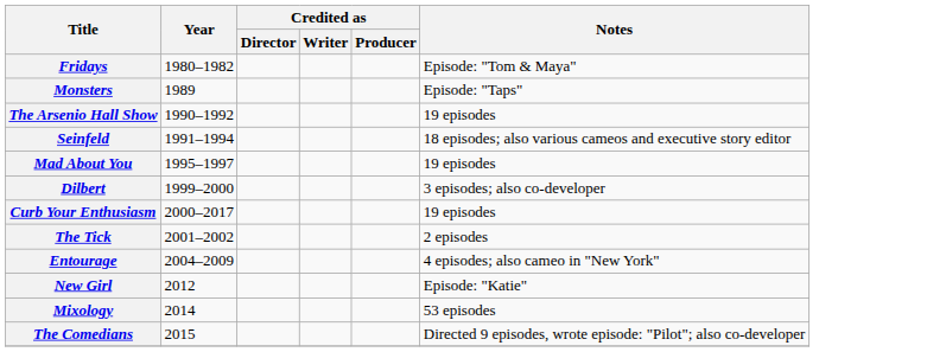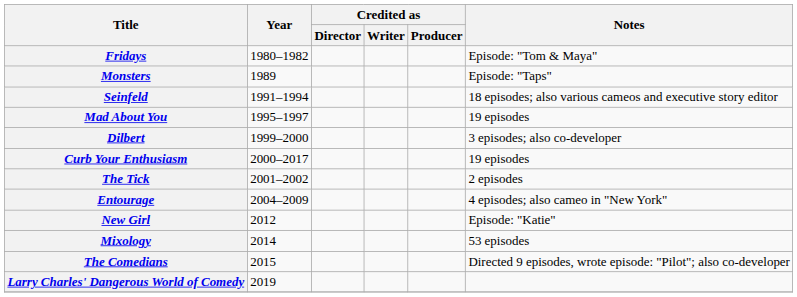 <table class="wikitable sortable plainrowheaders">
 <tr>
 <th rowspan="2" scope="col">Title</th>
 <th rowspan="2" scope="col">Year</th>
 <th colspan="3" scope="col">Credited as</th>
 <th rowspan="2" scope="col" class="unsortable">Notes</th>
 </tr>
 <tr>
 <th>Director</th>
 <th>Writer</th>
 <th>Producer</th>
 </tr>
 <tr>
 <th scope="row"><em><a href='#'>Fridays</a></em></th>
 <td>1980–1982</td>
 <td></td>
 <td></td>
 <td></td>
 <td>Episode: "Tom & Maya"</td>
 </tr>
 <tr>
 <th scope="row"><em><a href='#'>Monsters</a></em></th>
 <td>1989</td>
 <td></td>
 <td></td>
 <td></td>
 <td>Episode: "Taps"</td>
-</tr>
-<tr>
-<th scope="row"><em><a href='#'>The Arsenio Hall Show</a></em></th>
-<td>1990–1992</td>
-<td></td>
-<td></td>
-<td></td>
-<td>19 episodes</td>
 </tr>
 <tr>
 <th scope="row"><em><a href='#'>Seinfeld</a></em></th>
 <td>1991–1994</td>
 <td></td>
 <td></td>
 <td></td>
 <td>18 episodes; also various cameos and executive story editor</td>
 </tr>
 <tr>
 <th scope="row"><em><a href='#'>Mad About You</a></em></th>
 <td>1995–1997</td>
 <td></td>
 <td></td>
 <td></td>
 <td>19 episodes</td>
 </tr>
 <tr>
 <th scope="row"><em><a href='#'>Dilbert</a></em></th>
 <td>1999–2000</td>
 <td></td>
 <td></td>
 <td></td>
 <td>3 episodes; also co-developer</td>
 </tr>
 <tr>
 <th scope="row"><em><a href='#'>Curb Your Enthusiasm</a></em></th>
 <td>2000–2017</td>
 <td></td>
 <td></td>
 <td></td>
 <td>19 episodes</td>
 </tr>
 <tr>
 <th scope="row"><em><a href='#'>The Tick</a></em></th>
 <td>2001–2002</td>
 <td></td>
 <td></td>
 <td></td>
 <td>2 episodes</td>
 </tr>
 <tr>
 <th scope="row"><em><a href='#'>Entourage</a></em></th>
 <td>2004–2009</td>
 <td></td>
 <td></td>
 <td></td>
 <td>4 episodes; also cameo in "New York"</td>
 </tr>
 <tr>
 <th scope="row"><em><a href='#'>New Girl</a></em></th>
 <td>2012</td>
 <td></td>
 <td></td>
 <td></td>
 <td>Episode: "Katie"</td>
 </tr>
 <tr>
 <th scope="row"><em><a href='#'>Mixology</a></em></th>
 <td>2014</td>
 <td></td>
 <td></td>
 <td></td>
 <td>53 episodes</td>
 </tr>
 <tr>
 <th scope="row"><em><a href='#'>The Comedians</a></em></th>
 <td>2015</td>
 <td></td>
 <td></td>
 <td></td>
 <td>Directed 9 episodes, wrote episode: "Pilot"; also co-developer</td>
 </tr>
 <tr>
+<th scope="row"><em><a href='#'>Larry Charles' Dangerous World of Comedy</a></em></th>
+<td>2019</td>
+<td></td>
+<td></td>
+<td></td>
+<td></td>
+</tr>
+<tr>
 </tr>
 </table>
